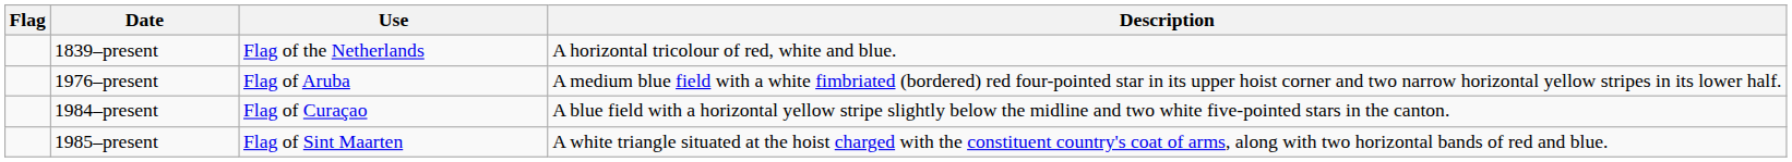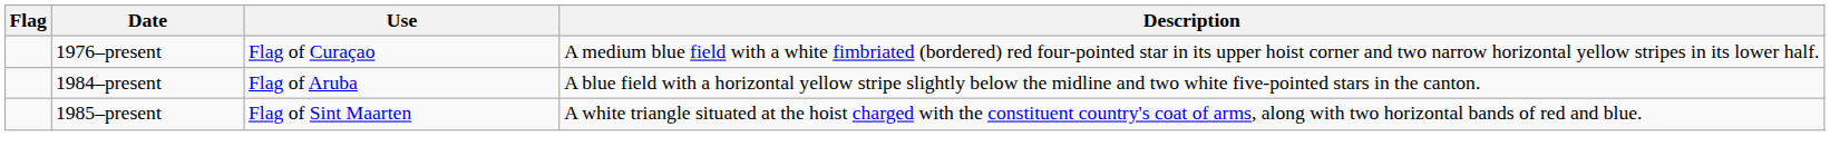 <table class="wikitable">
 <tr style="background:#efefef;">
 <th>Flag</th>
 <th style="width:150px;">Date</th>
 <th style="width:250px;">Use</th>
 <th style="width:1024px;">Description</th>
 </tr>
 <tr>
 <td></td>
-<td>1839–present</td>
-<td><a href='#'>Flag</a> of the <a href='#'>Netherlands</a></td>
-<td>A horizontal tricolour of red, white and blue.</td>
-</tr>
-<tr>
-<td></td>
 <td>1976–present</td>
-<td><a href='#'>Flag</a> of <a href='#'>Aruba</a></td>
+<td><a href='#'>Flag</a> of <a href='#'>Curaçao</a></td>
 <td>A medium blue <a href='#'>field</a> with a white <a href='#'>fimbriated</a> (bordered) red four-pointed star in its upper hoist corner and two narrow horizontal yellow stripes in its lower half.</td>
 </tr>
 <tr>
 <td></td>
 <td>1984–present</td>
-<td><a href='#'>Flag</a> of <a href='#'>Curaçao</a></td>
+<td><a href='#'>Flag</a> of <a href='#'>Aruba</a></td>
 <td>A blue field with a horizontal yellow stripe slightly below the midline and two white five-pointed stars in the canton.</td>
 </tr>
 <tr>
 <td></td>
 <td>1985–present</td>
 <td><a href='#'>Flag</a> of <a href='#'>Sint Maarten</a></td>
 <td>A white triangle situated at the hoist <a href='#'>charged</a> with the <a href='#'>constituent country's coat of arms</a>, along with two horizontal bands of red and blue.</td>
 </tr>
 </table>
